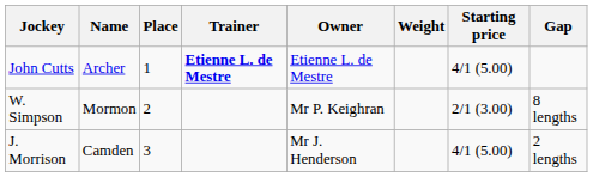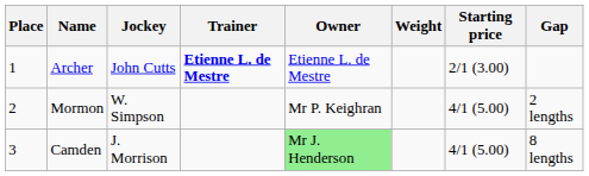 <table class="wikitable">
 <tr>
+<th>Place</th>
+<th>Name</th>
 <th>Jockey</th>
-<th>Name</th>
-<th>Place</th>
 <th>Trainer</th>
 <th>Owner</th>
 <th>Weight</th>
 <th>Starting price</th>
 <th>Gap</th>
 </tr>
 <tr>
+<td>1</td>
+<td><a href='#'>Archer</a></td>
 <td><a href='#'>John Cutts</a></td>
-<td><a href='#'>Archer</a></td>
-<td>1</td>
 <td><strong><a href='#'>Etienne L. de Mestre</a></strong></td>
 <td><a href='#'>Etienne L. de Mestre</a></td>
 <td></td>
-<td>4/1 (5.00)</td>
+<td>2/1 (3.00)</td>
 <td></td>
 </tr>
 <tr>
+<td>2</td>
+<td>Mormon</td>
 <td>W. Simpson</td>
-<td>Mormon</td>
-<td>2</td>
 <td></td>
 <td>Mr P. Keighran</td>
-<td></td>
-<td>2/1 (3.00)</td>
-<td>8 lengths</td>
-</tr>
-<tr>
-<td>J. Morrison</td>
-<td>Camden</td>
-<td>3</td>
-<td></td>
-<td>Mr J. Henderson</td>
 <td></td>
 <td>4/1 (5.00)</td>
 <td>2 lengths</td>
 </tr>
+<tr>
+<td>3</td>
+<td>Camden</td>
+<td>J. Morrison</td>
+<td></td>
+<td style="background: lightgreen;">Mr J. Henderson</td>
+<td></td>
+<td>4/1 (5.00)</td>
+<td>8 lengths</td>
+</tr>
 </table>
